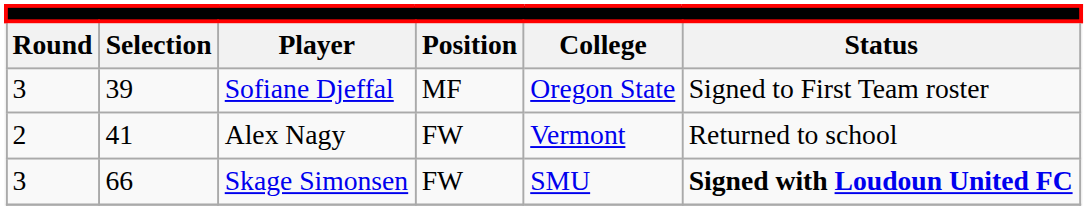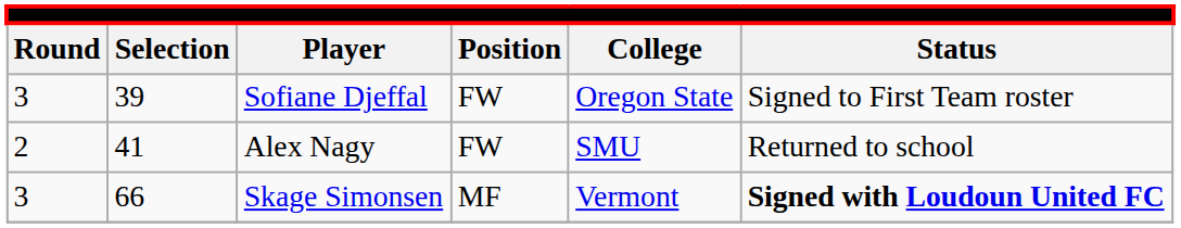 <table class="wikitable sortable" style="width:90%; text-align:center; font-size:90%; text-align:left;">
 <tr style="border-spacing: 2px; border: 2px solid red;">
 <td colspan="6" bgcolor="#000000" color="#FFFFFF" border="#E32526" align="center"><strong></strong></td>
 </tr>
 <tr>
 <th>Round</th>
 <th>Selection</th>
 <th>Player</th>
 <th>Position</th>
 <th>College</th>
 <th>Status</th>
 </tr>
 <tr>
 <td>3</td>
 <td>39</td>
 <td> <a href='#'>Sofiane Djeffal</a></td>
-<td>MF</td>
+<td>FW</td>
 <td><a href='#'>Oregon State</a></td>
 <td>Signed to First Team roster</td>
 </tr>
 <tr>
 <td>2</td>
 <td>41</td>
 <td> Alex Nagy</td>
 <td>FW</td>
-<td><a href='#'>Vermont</a></td>
+<td><a href='#'>SMU</a></td>
 <td>Returned to school</td>
 </tr>
 <tr>
 <td>3</td>
 <td>66</td>
 <td> <a href='#'>Skage Simonsen</a></td>
-<td>FW</td>
-<td><a href='#'>SMU</a></td>
+<td>MF</td>
+<td><a href='#'>Vermont</a></td>
 <td><strong>Signed with <a href='#'>Loudoun United FC</a></strong></td>
 </tr>
 <tr>
 </tr>
 </table>
